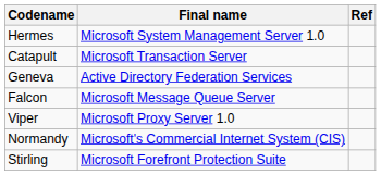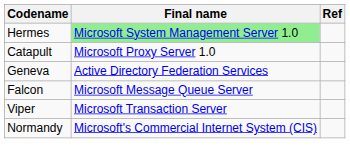 <table class="sortable wikitable">
 <tr>
 <th>Codename</th>
 <th>Final name</th>
 <th>Ref</th>
 </tr>
 <tr>
 <td>Hermes</td>
-<td><a href='#'>Microsoft System Management Server</a> 1.0</td>
+<td style="background: lightgreen;"><a href='#'>Microsoft System Management Server</a> 1.0</td>
 <td></td>
 </tr>
 <tr>
 <td>Catapult</td>
-<td><a href='#'>Microsoft Transaction Server</a></td>
+<td><a href='#'>Microsoft Proxy Server</a> 1.0</td>
 <td></td>
 </tr>
 <tr>
 <td>Geneva</td>
 <td><a href='#'>Active Directory Federation Services</a></td>
 <td></td>
 </tr>
 <tr>
 <td>Falcon</td>
 <td><a href='#'>Microsoft Message Queue Server</a></td>
 <td></td>
 </tr>
 <tr>
 <td>Viper</td>
-<td><a href='#'>Microsoft Proxy Server</a> 1.0</td>
+<td><a href='#'>Microsoft Transaction Server</a></td>
 <td></td>
 </tr>
 <tr>
 <td>Normandy</td>
 <td><a href='#'>Microsoft's Commercial Internet System (CIS)</a></td>
 <td></td>
 </tr>
-<tr>
-<td>Stirling</td>
-<td><a href='#'>Microsoft Forefront Protection Suite</a></td>
-<td></td>
-</tr>
 </table>
